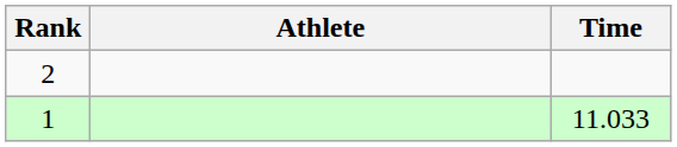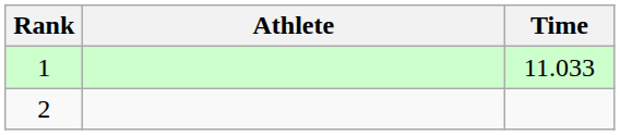 <table class=wikitable style="text-align:center">
 <tr>
 <th width=40>Rank</th>
 <th width=250>Athlete</th>
 <th width=60>Time</th>
 </tr>
+<tr bgcolor="ccffcc">
+<td>1</td>
+<td align=left></td>
+<td>11.033</td>
+</tr>
 <tr>
 <td>2</td>
 <td align=left></td>
 <td></td>
 </tr>
-<tr bgcolor="ccffcc">
-<td>1</td>
-<td align=left></td>
-<td>11.033</td>
-</tr>
 </table>
